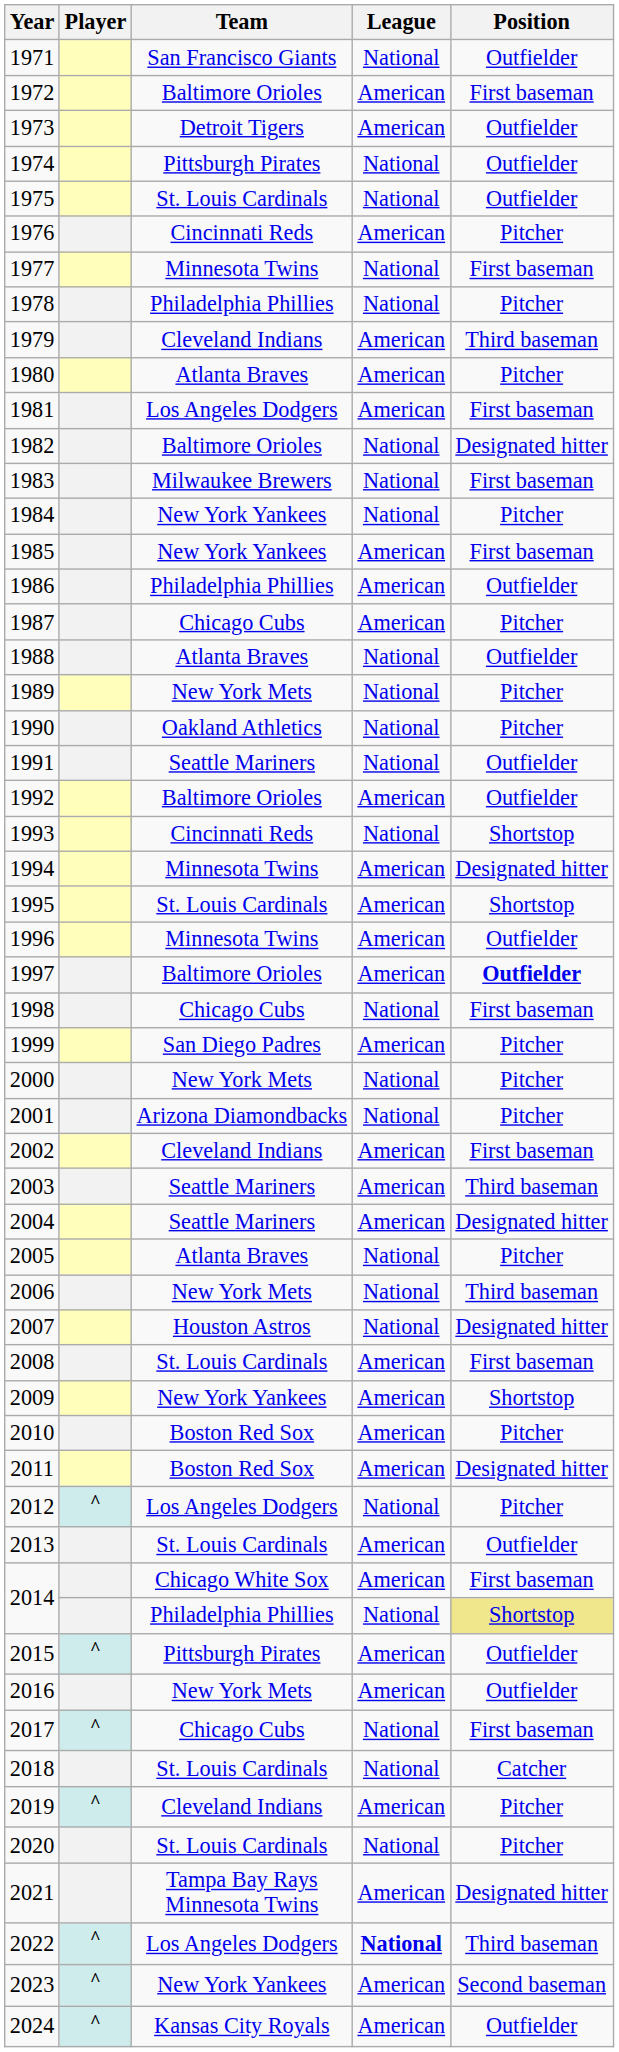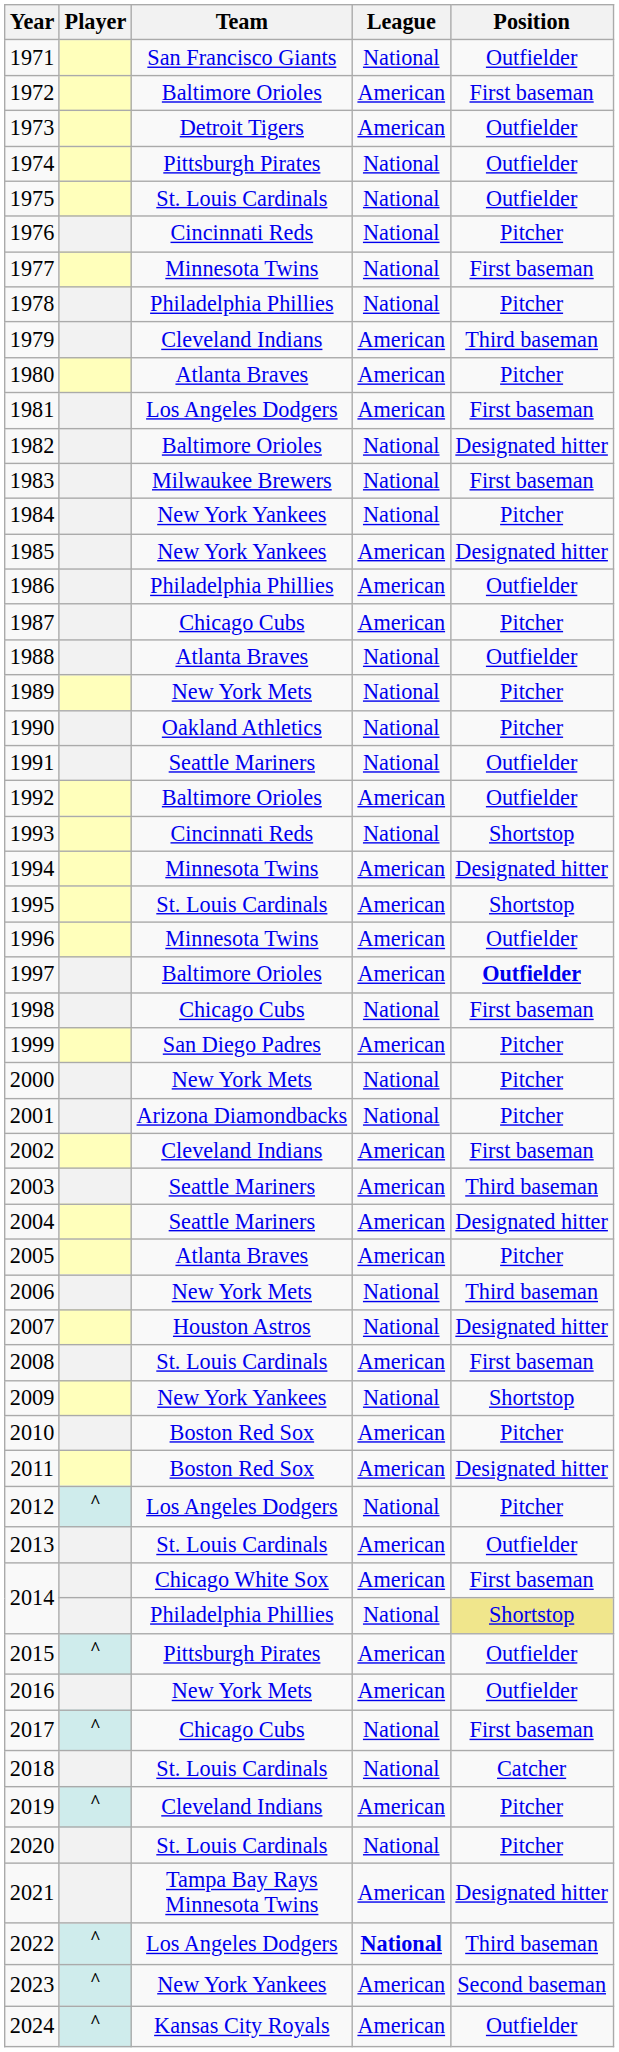 <table class="wikitable sortable plainrowheaders" style="text-align:center">
 <tr>
 <th scope="col">Year</th>
 <th scope="col">Player</th>
 <th scope="col">Team</th>
 <th scope="col">League</th>
 <th scope="col">Position</th>
 </tr>
 <tr>
 <td>1971</td>
 <th scope="row" style="background:#ffb; text-align:center"> </th>
 <td><a href='#'>San Francisco Giants</a></td>
 <td><a href='#'>National</a></td>
 <td><a href='#'>Outfielder</a></td>
 </tr>
 <tr>
 <td>1972</td>
 <th scope="row" style="background:#ffb; text-align:center"> </th>
 <td><a href='#'>Baltimore Orioles</a></td>
 <td><a href='#'>American</a></td>
 <td><a href='#'>First baseman</a></td>
 </tr>
 <tr>
 <td>1973</td>
 <th scope="row" style="background:#ffb; text-align:center"> </th>
 <td><a href='#'>Detroit Tigers</a></td>
 <td><a href='#'>American</a></td>
 <td><a href='#'>Outfielder</a></td>
 </tr>
 <tr>
 <td>1974</td>
 <th scope="row" style="background:#ffb; text-align:center"> </th>
 <td><a href='#'>Pittsburgh Pirates</a></td>
 <td><a href='#'>National</a></td>
 <td><a href='#'>Outfielder</a></td>
 </tr>
 <tr>
 <td>1975</td>
 <th scope="row" style="background:#ffb; text-align:center"> </th>
 <td><a href='#'>St. Louis Cardinals</a></td>
 <td><a href='#'>National</a></td>
 <td><a href='#'>Outfielder</a></td>
 </tr>
 <tr>
 <td>1976</td>
 <th scope="row" style="text-align:center"></th>
 <td><a href='#'>Cincinnati Reds</a></td>
-<td><a href='#'>American</a></td>
+<td><a href='#'>National</a></td>
 <td><a href='#'>Pitcher</a></td>
 </tr>
 <tr>
 <td>1977</td>
 <th scope="row" style="background:#ffb; text-align:center"> </th>
 <td><a href='#'>Minnesota Twins</a></td>
 <td><a href='#'>National</a></td>
 <td><a href='#'>First baseman</a></td>
 </tr>
 <tr>
 <td>1978</td>
 <th scope="row" style="text-align:center"></th>
 <td><a href='#'>Philadelphia Phillies</a></td>
 <td><a href='#'>National</a></td>
 <td><a href='#'>Pitcher</a></td>
 </tr>
 <tr>
 <td>1979</td>
 <th scope="row" style="text-align:center"></th>
 <td><a href='#'>Cleveland Indians</a></td>
 <td><a href='#'>American</a></td>
 <td><a href='#'>Third baseman</a></td>
 </tr>
 <tr>
 <td>1980</td>
 <th scope="row" style="background:#ffb; text-align:center"> </th>
 <td><a href='#'>Atlanta Braves</a></td>
 <td><a href='#'>American</a></td>
 <td><a href='#'>Pitcher</a></td>
 </tr>
 <tr>
 <td>1981</td>
 <th scope="row" style="text-align:center"></th>
 <td><a href='#'>Los Angeles Dodgers</a></td>
 <td><a href='#'>American</a></td>
 <td><a href='#'>First baseman</a></td>
 </tr>
 <tr>
 <td>1982</td>
 <th scope="row" style="text-align:center"></th>
 <td><a href='#'>Baltimore Orioles</a></td>
 <td><a href='#'>National</a></td>
 <td><a href='#'>Designated hitter</a></td>
 </tr>
 <tr>
 <td>1983</td>
 <th scope="row" style="text-align:center"></th>
 <td><a href='#'>Milwaukee Brewers</a></td>
 <td><a href='#'>National</a></td>
 <td><a href='#'>First baseman</a></td>
 </tr>
 <tr>
 <td>1984</td>
 <th scope="row" style="text-align:center"></th>
 <td><a href='#'>New York Yankees</a></td>
 <td><a href='#'>National</a></td>
 <td><a href='#'>Pitcher</a></td>
 </tr>
 <tr>
 <td>1985</td>
 <th scope="row" style="text-align:center"></th>
 <td><a href='#'>New York Yankees</a></td>
 <td><a href='#'>American</a></td>
-<td><a href='#'>First baseman</a></td>
+<td><a href='#'>Designated hitter</a></td>
 </tr>
 <tr>
 <td>1986</td>
 <th scope="row" style="text-align:center"></th>
 <td><a href='#'>Philadelphia Phillies</a></td>
 <td><a href='#'>American</a></td>
 <td><a href='#'>Outfielder</a></td>
 </tr>
 <tr>
 <td>1987</td>
 <th scope="row" style="text-align:center"></th>
 <td><a href='#'>Chicago Cubs</a></td>
 <td><a href='#'>American</a></td>
 <td><a href='#'>Pitcher</a></td>
 </tr>
 <tr>
 <td>1988</td>
 <th scope="row" style="text-align:center"></th>
 <td><a href='#'>Atlanta Braves</a></td>
 <td><a href='#'>National</a></td>
 <td><a href='#'>Outfielder</a></td>
 </tr>
 <tr>
 <td>1989</td>
 <th scope="row" style="background:#ffb; text-align:center"> </th>
 <td><a href='#'>New York Mets</a></td>
 <td><a href='#'>National</a></td>
 <td><a href='#'>Pitcher</a></td>
 </tr>
 <tr>
 <td>1990</td>
 <th scope="row" style="text-align:center"></th>
 <td><a href='#'>Oakland Athletics</a></td>
 <td><a href='#'>National</a></td>
 <td><a href='#'>Pitcher</a></td>
 </tr>
 <tr>
 <td>1991</td>
 <th scope="row" style="text-align:center"></th>
 <td><a href='#'>Seattle Mariners</a></td>
 <td><a href='#'>National</a></td>
 <td><a href='#'>Outfielder</a></td>
 </tr>
 <tr>
 <td>1992</td>
 <th scope="row" style="background:#ffb; text-align:center"> </th>
 <td><a href='#'>Baltimore Orioles</a></td>
 <td><a href='#'>American</a></td>
 <td><a href='#'>Outfielder</a></td>
 </tr>
 <tr>
 <td>1993</td>
 <th scope="row" style="background:#ffb; text-align:center"> </th>
 <td><a href='#'>Cincinnati Reds</a></td>
 <td><a href='#'>National</a></td>
 <td><a href='#'>Shortstop</a></td>
 </tr>
 <tr>
 <td>1994</td>
 <th scope="row" style="background:#ffb; text-align:center"> </th>
 <td><a href='#'>Minnesota Twins</a></td>
 <td><a href='#'>American</a></td>
 <td><a href='#'>Designated hitter</a></td>
 </tr>
 <tr>
 <td>1995</td>
 <th scope="row" style="background:#ffb; text-align:center"> </th>
 <td><a href='#'>St. Louis Cardinals</a></td>
 <td><a href='#'>American</a></td>
 <td><a href='#'>Shortstop</a></td>
 </tr>
 <tr>
 <td>1996</td>
 <th scope="row" style="background:#ffb; text-align:center"> </th>
 <td><a href='#'>Minnesota Twins</a></td>
 <td><a href='#'>American</a></td>
 <td><a href='#'>Outfielder</a></td>
 </tr>
 <tr>
 <td>1997</td>
 <th scope="row" style="text-align:center"></th>
 <td><a href='#'>Baltimore Orioles</a></td>
 <td><a href='#'>American</a></td>
 <td><strong><a href='#'>Outfielder</a></strong></td>
 </tr>
 <tr>
 <td>1998</td>
 <th scope="row" style="text-align:center"></th>
 <td><a href='#'>Chicago Cubs</a></td>
 <td><a href='#'>National</a></td>
 <td><a href='#'>First baseman</a></td>
 </tr>
 <tr>
 <td>1999</td>
 <th scope="row" style="background:#ffb; text-align:center"> </th>
 <td><a href='#'>San Diego Padres</a></td>
 <td><a href='#'>American</a></td>
 <td><a href='#'>Pitcher</a></td>
 </tr>
 <tr>
 <td>2000</td>
 <th scope="row" style="text-align:center"></th>
 <td><a href='#'>New York Mets</a></td>
 <td><a href='#'>National</a></td>
 <td><a href='#'>Pitcher</a></td>
 </tr>
 <tr>
 <td>2001</td>
 <th scope="row" style="text-align:center"></th>
 <td><a href='#'>Arizona Diamondbacks</a></td>
 <td><a href='#'>National</a></td>
 <td><a href='#'>Pitcher</a></td>
 </tr>
 <tr>
 <td>2002</td>
 <th scope="row" style="background:#ffb; text-align:center"> </th>
 <td><a href='#'>Cleveland Indians</a></td>
 <td><a href='#'>American</a></td>
 <td><a href='#'>First baseman</a></td>
 </tr>
 <tr>
 <td>2003</td>
 <th scope="row" style="text-align:center"></th>
 <td><a href='#'>Seattle Mariners</a></td>
 <td><a href='#'>American</a></td>
 <td><a href='#'>Third baseman</a></td>
 </tr>
 <tr>
 <td>2004</td>
 <th scope="row" style="background:#ffb; text-align:center"> </th>
 <td><a href='#'>Seattle Mariners</a></td>
 <td><a href='#'>American</a></td>
 <td><a href='#'>Designated hitter</a></td>
 </tr>
 <tr>
 <td>2005</td>
 <th scope="row" style="background:#ffb; text-align:center"> </th>
 <td><a href='#'>Atlanta Braves</a></td>
-<td><a href='#'>National</a></td>
+<td><a href='#'>American</a></td>
 <td><a href='#'>Pitcher</a></td>
 </tr>
 <tr>
 <td>2006</td>
 <th scope="row" style="text-align:center"></th>
 <td><a href='#'>New York Mets</a></td>
 <td><a href='#'>National</a></td>
 <td><a href='#'>Third baseman</a></td>
 </tr>
 <tr>
 <td>2007</td>
 <th scope="row" style="background:#ffb; text-align:center"> </th>
 <td><a href='#'>Houston Astros</a></td>
 <td><a href='#'>National</a></td>
 <td><a href='#'>Designated hitter</a></td>
 </tr>
 <tr>
 <td>2008</td>
 <th scope="row" style="text-align:center"></th>
 <td><a href='#'>St. Louis Cardinals</a></td>
 <td><a href='#'>American</a></td>
 <td><a href='#'>First baseman</a></td>
 </tr>
 <tr>
 <td>2009</td>
 <th scope="row" style="background:#ffb; text-align:center"> </th>
 <td><a href='#'>New York Yankees</a></td>
-<td><a href='#'>American</a></td>
+<td><a href='#'>National</a></td>
 <td><a href='#'>Shortstop</a></td>
 </tr>
 <tr>
 <td>2010</td>
 <th scope="row" style="text-align:center"></th>
 <td><a href='#'>Boston Red Sox</a></td>
 <td><a href='#'>American</a></td>
 <td><a href='#'>Pitcher</a></td>
 </tr>
 <tr>
 <td>2011</td>
 <th scope="row" style="background:#ffb; text-align:center"> </th>
 <td><a href='#'>Boston Red Sox</a></td>
 <td><a href='#'>American</a></td>
 <td><a href='#'>Designated hitter</a></td>
 </tr>
 <tr>
 <td>2012</td>
 <th scope="row" style="background:#cfecec; text-align:center"><sup>^</sup></th>
 <td><a href='#'>Los Angeles Dodgers</a></td>
 <td><a href='#'>National</a></td>
 <td><a href='#'>Pitcher</a></td>
 </tr>
 <tr>
 <td>2013</td>
 <th scope="row" style="text-align:center"></th>
 <td><a href='#'>St. Louis Cardinals</a></td>
 <td><a href='#'>American</a></td>
 <td><a href='#'>Outfielder</a></td>
 </tr>
 <tr>
 <td rowspan=2>2014</td>
 <th scope="row" style="text-align:center"></th>
 <td><a href='#'>Chicago White Sox</a></td>
 <td><a href='#'>American</a></td>
 <td><a href='#'>First baseman</a></td>
 </tr>
 <tr>
 <th scope="row" style="text-align:center"></th>
 <td><a href='#'>Philadelphia Phillies</a></td>
 <td><a href='#'>National</a></td>
 <td style="background: khaki;"><a href='#'>Shortstop</a></td>
 </tr>
 <tr>
 <td>2015</td>
 <th scope="row" style="background:#cfecec; text-align:center"><sup>^</sup></th>
 <td><a href='#'>Pittsburgh Pirates</a></td>
 <td><a href='#'>American</a></td>
 <td><a href='#'>Outfielder</a></td>
 </tr>
 <tr>
 <td>2016</td>
 <th scope="row" style="text-align:center"></th>
 <td><a href='#'>New York Mets</a></td>
 <td><a href='#'>American</a></td>
 <td><a href='#'>Outfielder</a></td>
 </tr>
 <tr>
 <td>2017</td>
 <th scope="row" style="background:#cfecec; text-align:center"><sup>^</sup></th>
 <td><a href='#'>Chicago Cubs</a></td>
 <td><a href='#'>National</a></td>
 <td><a href='#'>First baseman</a></td>
 </tr>
 <tr>
 <td>2018</td>
 <th scope="row" style="text-align:center"></th>
 <td><a href='#'>St. Louis Cardinals</a></td>
 <td><a href='#'>National</a></td>
 <td><a href='#'>Catcher</a></td>
 </tr>
 <tr>
 <td>2019</td>
 <th scope="row" style="background:#cfecec; text-align:center"><sup>^</sup></th>
 <td><a href='#'>Cleveland Indians</a></td>
 <td><a href='#'>American</a></td>
 <td><a href='#'>Pitcher</a></td>
 </tr>
 <tr>
 <td>2020</td>
 <th scope="row" style="text-align:center"></th>
 <td><a href='#'>St. Louis Cardinals</a></td>
 <td><a href='#'>National</a></td>
 <td><a href='#'>Pitcher</a></td>
 </tr>
 <tr>
 <td>2021</td>
 <th scope="row" style="text-align:center"></th>
 <td><a href='#'>Tampa Bay Rays</a><br><a href='#'>Minnesota Twins</a></td>
 <td><a href='#'>American</a></td>
 <td><a href='#'>Designated hitter</a></td>
 </tr>
 <tr>
 <td>2022</td>
 <th scope="row" style="background:#cfecec; text-align:center"><sup>^</sup></th>
 <td><a href='#'>Los Angeles Dodgers</a></td>
 <td><strong><a href='#'>National</a></strong></td>
 <td><a href='#'>Third baseman</a></td>
 </tr>
 <tr>
 <td>2023</td>
 <th scope="row" style="background:#cfecec; text-align:center"><sup>^</sup></th>
 <td><a href='#'>New York Yankees</a></td>
 <td><a href='#'>American</a></td>
 <td><a href='#'>Second baseman</a></td>
 </tr>
 <tr>
 <td>2024</td>
 <th scope="row" style="background:#cfecec; text-align:center"><sup>^</sup></th>
 <td><a href='#'>Kansas City Royals</a></td>
 <td><a href='#'>American</a></td>
 <td><a href='#'>Outfielder</a></td>
 </tr>
 </table>
